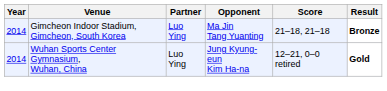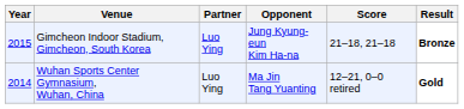 <table class="sortable wikitable" style="font-size: 90%;">
 <tr>
 <th>Year</th>
 <th>Venue</th>
 <th>Partner</th>
 <th>Opponent</th>
 <th>Score</th>
 <th>Result</th>
 </tr>
 <tr style="background:#ECF2FF">
-<td align="center"><a href='#'>2014</a></td>
+<td align="center"><a href='#'>2015</a></td>
 <td align="left">Gimcheon Indoor Stadium,<br><a href='#'>Gimcheon, South Korea</a></td>
 <td align="left"> <a href='#'>Luo Ying</a></td>
-<td align="left"> <a href='#'>Ma Jin</a> <br>  <a href='#'>Tang Yuanting</a></td>
+<td align="left"> <a href='#'>Jung Kyung-eun</a> <br>  <a href='#'>Kim Ha-na</a></td>
 <td align="left">21–18, 21–18</td>
 <td style="text-align:left; background:white"> <strong>Bronze</strong></td>
 </tr>
 <tr style="background:#ECF2FF">
 <td align="center"><a href='#'>2014</a></td>
 <td align="left"><a href='#'>Wuhan Sports Center Gymnasium</a>,<br><a href='#'>Wuhan, China</a></td>
 <td align="left"> Luo Ying</td>
-<td align="left"> <a href='#'>Jung Kyung-eun</a> <br>  <a href='#'>Kim Ha-na</a></td>
+<td align="left"> <a href='#'>Ma Jin</a> <br>  <a href='#'>Tang Yuanting</a></td>
 <td align="left">12–21, 0–0 retired</td>
 <td style="text-align:left; background:white"> <strong>Gold</strong></td>
 </tr>
 </table>
